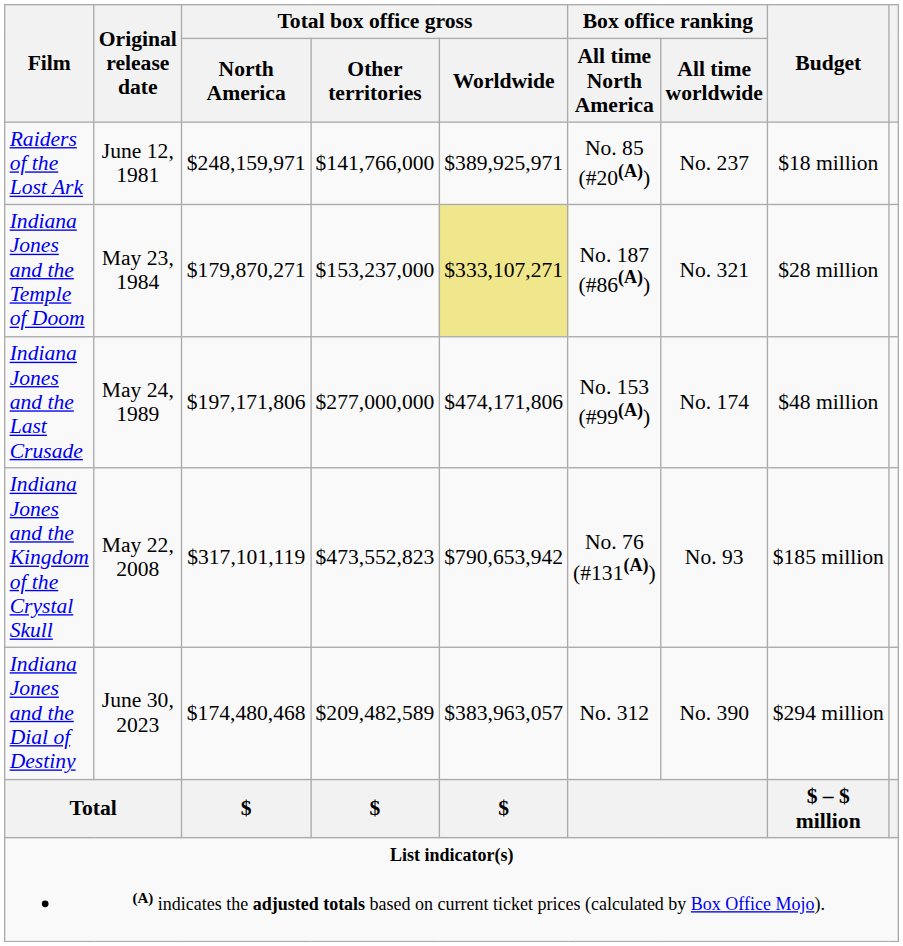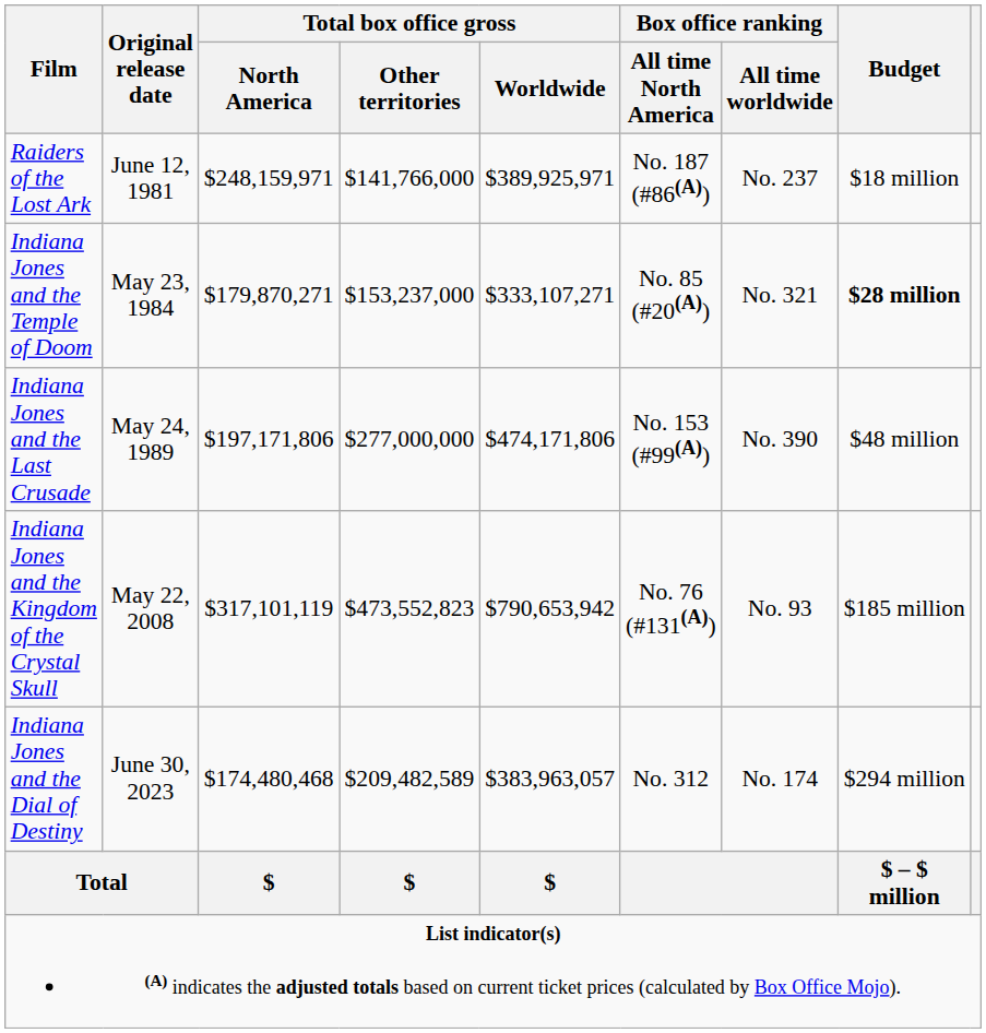 <table class="wikitable" style="text-align:center;">
 <tr>
 <th rowspan="2">Film</th>
 <th rowspan="2">Original release date</th>
 <th colspan="3">Total box office gross</th>
 <th colspan="2" text="wrap">Box office ranking</th>
 <th rowspan="2">Budget</th>
 <th rowspan="2"></th>
 </tr>
 <tr>
 <th>North America</th>
 <th>Other<br>territories</th>
 <th>Worldwide</th>
 <th>All time<br>North America</th>
 <th>All time<br>worldwide</th>
 </tr>
 <tr>
 <td style="text-align:left;"><em><a href='#'>Raiders of the Lost Ark</a></em></td>
 <td>June 12, 1981</td>
 <td>$248,159,971</td>
 <td>$141,766,000</td>
 <td>$389,925,971</td>
-<td>No. 85 (#20<sup><strong>(A)</strong></sup>)</td>
+<td>No. 187 (#86<sup><strong>(A)</strong></sup>)</td>
 <td>No. 237</td>
 <td>$18 million</td>
 <td></td>
 </tr>
 <tr>
 <td style="text-align:left;"><em><a href='#'>Indiana Jones and the Temple of Doom</a></em></td>
 <td>May 23, 1984</td>
 <td>$179,870,271</td>
 <td>$153,237,000</td>
-<td style="background: khaki;">$333,107,271</td>
-<td>No. 187 (#86<sup><strong>(A)</strong></sup>)</td>
+<td>$333,107,271</td>
+<td>No. 85 (#20<sup><strong>(A)</strong></sup>)</td>
 <td>No. 321</td>
-<td>$28 million</td>
+<td><strong>$28 million</strong></td>
 <td></td>
 </tr>
 <tr>
 <td style="text-align:left;"><em><a href='#'>Indiana Jones and the Last Crusade</a></em></td>
 <td>May 24, 1989</td>
 <td>$197,171,806</td>
 <td>$277,000,000</td>
 <td>$474,171,806</td>
 <td>No. 153 (#99<sup><strong>(A)</strong></sup>)</td>
-<td>No. 174</td>
+<td>No. 390</td>
 <td>$48 million</td>
 <td></td>
 </tr>
 <tr>
 <td style="text-align:left;"><em><a href='#'>Indiana Jones and the Kingdom of the Crystal Skull</a></em></td>
 <td>May 22, 2008</td>
 <td>$317,101,119</td>
 <td>$473,552,823</td>
 <td>$790,653,942</td>
 <td>No. 76 (#131<sup><strong>(A)</strong></sup>)</td>
 <td>No. 93</td>
 <td>$185 million</td>
 <td></td>
 </tr>
 <tr>
 <td style="text-align:left;"><em><a href='#'>Indiana Jones and the Dial of Destiny</a></em></td>
 <td>June 30, 2023</td>
 <td>$174,480,468</td>
 <td>$209,482,589</td>
 <td>$383,963,057</td>
 <td>No. 312</td>
-<td>No. 390</td>
+<td>No. 174</td>
 <td>$294 million</td>
 <td></td>
 </tr>
 <tr>
 <th colspan="2">Total</th>
 <th>$</th>
 <th>$</th>
 <th>$</th>
 <th colspan="2"></th>
 <th>$ – $ million</th>
 <th></th>
 </tr>
 <tr>
 <td colspan="9"><small><strong>List indicator(s)</strong></small><br><ul><li><small><sup><strong>(A)</strong></sup> indicates the <strong>adjusted totals</strong> based on current ticket prices (calculated by <a href='#'>Box Office Mojo</a>).</small></li></ul></td>
 </tr>
 </table>
